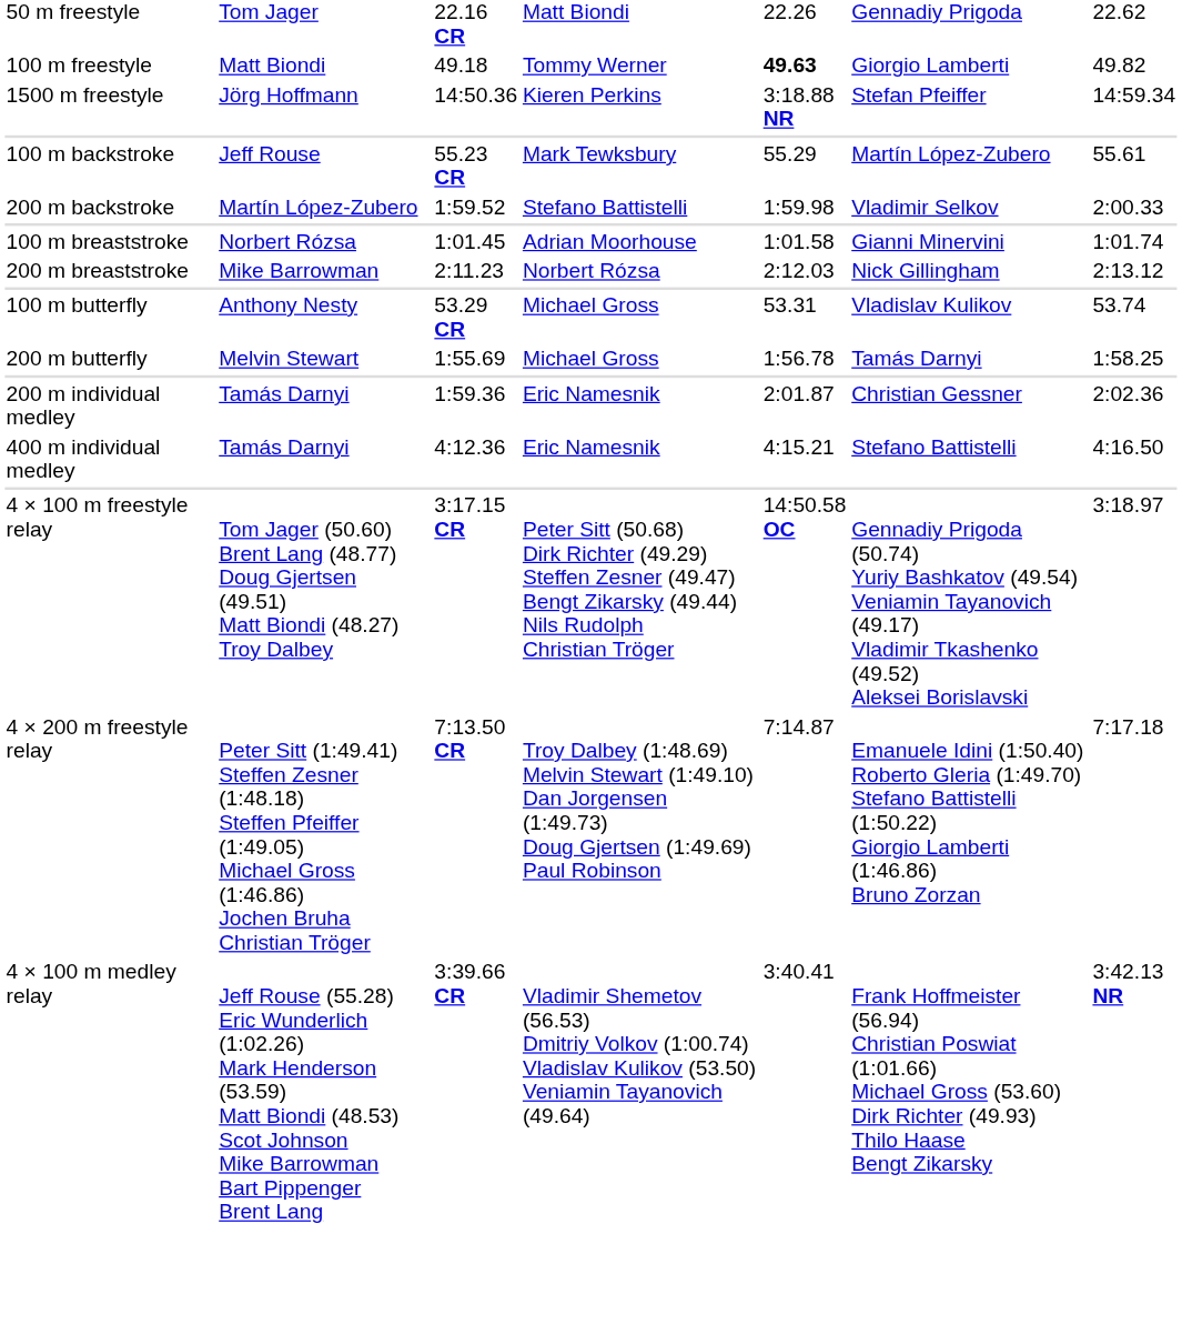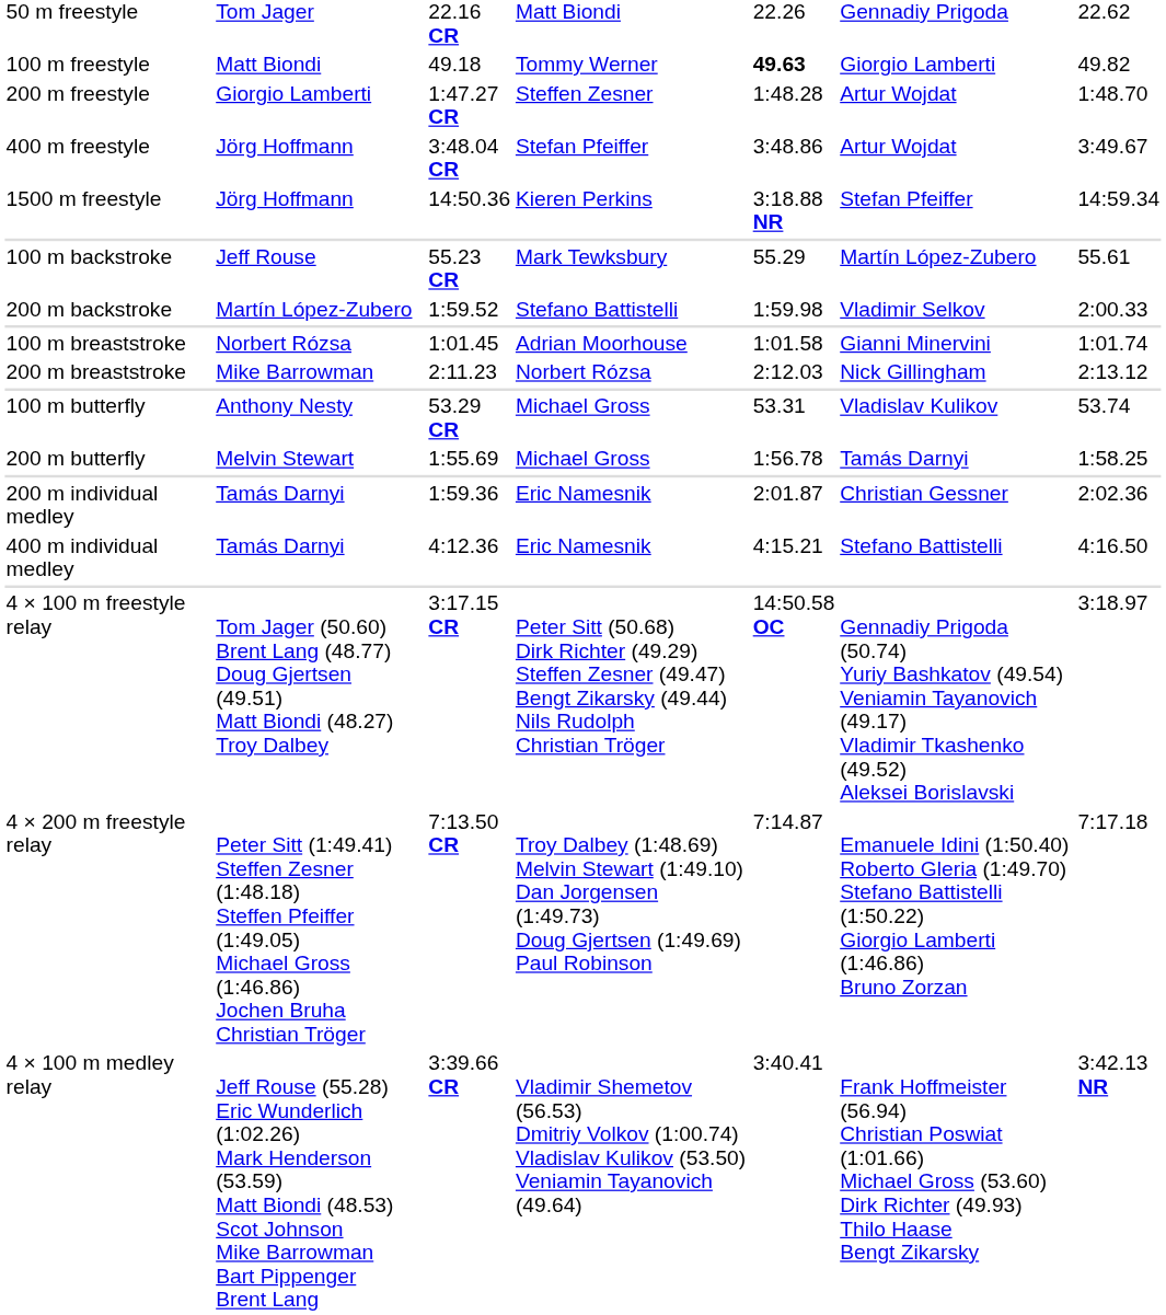 <table>
 <tr valign="top">
 <td>50 m freestyle<br><div></div></td>
 <td><a href='#'>Tom Jager</a><br></td>
 <td>22.16<br><strong><a href='#'>CR</a></strong></td>
 <td><a href='#'>Matt Biondi</a><br></td>
 <td>22.26<br></td>
 <td><a href='#'>Gennadiy Prigoda</a><br></td>
 <td>22.62<br></td>
 </tr>
 <tr valign="top">
 <td>100 m freestyle<br><div></div></td>
 <td><a href='#'>Matt Biondi</a><br></td>
 <td>49.18</td>
 <td><a href='#'>Tommy Werner</a><br></td>
 <td><strong>49.63</strong></td>
 <td><a href='#'>Giorgio Lamberti</a><br></td>
 <td>49.82</td>
+</tr>
+<tr valign="top">
+<td>200 m freestyle<br><div></div></td>
+<td><a href='#'>Giorgio Lamberti</a><br></td>
+<td>1:47.27<br><strong><a href='#'>CR</a></strong></td>
+<td><a href='#'>Steffen Zesner</a><br></td>
+<td>1:48.28<br></td>
+<td><a href='#'>Artur Wojdat</a><br></td>
+<td>1:48.70<br></td>
+</tr>
+<tr valign="top">
+<td>400 m freestyle<br><div></div></td>
+<td><a href='#'>Jörg Hoffmann</a><br></td>
+<td>3:48.04<br><strong><a href='#'>CR</a></strong></td>
+<td><a href='#'>Stefan Pfeiffer</a><br></td>
+<td>3:48.86<br></td>
+<td><a href='#'>Artur Wojdat</a><br></td>
+<td>3:49.67</td>
 </tr>
 <tr valign="top">
 <td>1500 m freestyle<br><div></div></td>
 <td><a href='#'>Jörg Hoffmann</a><br></td>
 <td>14:50.36<br></td>
 <td><a href='#'>Kieren Perkins</a><br></td>
 <td>3:18.88<br><strong><a href='#'>NR</a></strong></td>
 <td><a href='#'>Stefan Pfeiffer</a><br></td>
 <td>14:59.34<br></td>
 </tr>
 <tr bgcolor=#DDDDDD>
 <td colspan=7></td>
 </tr>
 <tr valign="top">
 <td>100 m backstroke<div></div></td>
 <td><a href='#'>Jeff Rouse</a><br></td>
 <td>55.23<br><strong><a href='#'>CR</a></strong></td>
 <td><a href='#'>Mark Tewksbury</a><br></td>
 <td>55.29<br></td>
 <td><a href='#'>Martín López-Zubero</a><br></td>
 <td>55.61<br></td>
 </tr>
 <tr valign="top">
 <td>200 m backstroke<br><div></div></td>
 <td><a href='#'>Martín López-Zubero</a><br></td>
 <td>1:59.52<br></td>
 <td><a href='#'>Stefano Battistelli</a><br></td>
 <td>1:59.98<br></td>
 <td><a href='#'>Vladimir Selkov</a><br></td>
 <td>2:00.33<br></td>
 </tr>
 <tr bgcolor=#DDDDDD>
 <td colspan=7></td>
 </tr>
 <tr valign="top">
 <td>100 m breaststroke<br><div></div></td>
 <td><a href='#'>Norbert Rózsa</a><br></td>
 <td>1:01.45<br></td>
 <td><a href='#'>Adrian Moorhouse</a><br></td>
 <td>1:01.58<br></td>
 <td><a href='#'>Gianni Minervini</a><br></td>
 <td>1:01.74<br></td>
 </tr>
 <tr valign="top">
 <td>200 m breaststroke<div></div></td>
 <td><a href='#'>Mike Barrowman</a><br></td>
 <td>2:11.23<br></td>
 <td><a href='#'>Norbert Rózsa</a><br></td>
 <td>2:12.03<br></td>
 <td><a href='#'>Nick Gillingham</a><br></td>
 <td>2:13.12<br></td>
 </tr>
 <tr bgcolor=#DDDDDD>
 <td colspan=7></td>
 </tr>
 <tr valign="top">
 <td>100 m butterfly<br><div></div></td>
 <td><a href='#'>Anthony Nesty</a><br></td>
 <td>53.29<br><strong><a href='#'>CR</a></strong></td>
 <td><a href='#'>Michael Gross</a><br></td>
 <td>53.31<br></td>
 <td><a href='#'>Vladislav Kulikov</a><br></td>
 <td>53.74<br></td>
 </tr>
 <tr valign="top">
 <td>200 m butterfly<br><div></div></td>
 <td><a href='#'>Melvin Stewart</a><br></td>
 <td>1:55.69<br></td>
 <td><a href='#'>Michael Gross</a><br></td>
 <td>1:56.78<br></td>
 <td><a href='#'>Tamás Darnyi</a><br></td>
 <td>1:58.25<br></td>
 </tr>
 <tr bgcolor=#DDDDDD>
 <td colspan=7></td>
 </tr>
 <tr valign="top">
 <td>200 m individual medley<br><div></div></td>
 <td><a href='#'>Tamás Darnyi</a><br></td>
 <td>1:59.36<br></td>
 <td><a href='#'>Eric Namesnik</a><br></td>
 <td>2:01.87<br></td>
 <td><a href='#'>Christian Gessner</a><br></td>
 <td>2:02.36<br></td>
 </tr>
 <tr valign="top">
 <td>400 m individual medley<br><div></div></td>
 <td><a href='#'>Tamás Darnyi</a><br></td>
 <td>4:12.36<br></td>
 <td><a href='#'>Eric Namesnik</a><br></td>
 <td>4:15.21<br></td>
 <td><a href='#'>Stefano Battistelli</a><br></td>
 <td>4:16.50<br></td>
 </tr>
 <tr bgcolor=#DDDDDD>
 <td colspan=7></td>
 </tr>
 <tr valign="top">
 <td>4 × 100 m freestyle relay<br><div></div></td>
 <td><strong></strong><br><a href='#'>Tom Jager</a> (50.60)<br><a href='#'>Brent Lang</a> (48.77)<br><a href='#'>Doug Gjertsen</a> (49.51)<br><a href='#'>Matt Biondi</a> (48.27)<br><a href='#'>Troy Dalbey</a><br></td>
 <td>3:17.15<br><strong><a href='#'>CR</a></strong></td>
 <td><strong></strong><br><a href='#'>Peter Sitt</a> (50.68)<br><a href='#'>Dirk Richter</a> (49.29)<br><a href='#'>Steffen Zesner</a> (49.47)<br><a href='#'>Bengt Zikarsky</a> (49.44) <br><a href='#'>Nils Rudolph</a> <br><a href='#'>Christian Tröger</a></td>
 <td>14:50.58<br><strong><a href='#'>OC</a></strong></td>
 <td><strong></strong><br><a href='#'>Gennadiy Prigoda</a> (50.74)<br><a href='#'>Yuriy Bashkatov</a> (49.54)<br><a href='#'>Veniamin Tayanovich</a> (49.17)<br><a href='#'>Vladimir Tkashenko</a> (49.52)<br><a href='#'>Aleksei Borislavski</a></td>
 <td>3:18.97<br></td>
 </tr>
 <tr valign="top">
 <td>4 × 200 m freestyle relay<br><div></div></td>
 <td><strong></strong><br><a href='#'>Peter Sitt</a> (1:49.41)<br><a href='#'>Steffen Zesner</a> (1:48.18)<br><a href='#'>Steffen Pfeiffer</a> (1:49.05)<br><a href='#'>Michael Gross</a> (1:46.86) <br><a href='#'>Jochen Bruha</a><br><a href='#'>Christian Tröger</a></td>
 <td>7:13.50<br><strong><a href='#'>CR</a></strong></td>
 <td><strong></strong><br><a href='#'>Troy Dalbey</a> (1:48.69)<br><a href='#'>Melvin Stewart</a> (1:49.10)<br><a href='#'>Dan Jorgensen</a> (1:49.73)<br><a href='#'>Doug Gjertsen</a> (1:49.69)<br><a href='#'>Paul Robinson</a></td>
 <td>7:14.87<br></td>
 <td><strong></strong><br><a href='#'>Emanuele Idini</a> (1:50.40)<br><a href='#'>Roberto Gleria</a> (1:49.70)<br><a href='#'>Stefano Battistelli</a> (1:50.22)<br><a href='#'>Giorgio Lamberti</a> (1:46.86)<br><a href='#'>Bruno Zorzan</a></td>
 <td>7:17.18<br></td>
 </tr>
 <tr valign="top">
 <td>4 × 100 m medley relay<br><div></div></td>
 <td><strong></strong><br> <a href='#'>Jeff Rouse</a> (55.28)<br><a href='#'>Eric Wunderlich</a> (1:02.26)<br><a href='#'>Mark Henderson</a> (53.59)<br><a href='#'>Matt Biondi</a> (48.53)<br><a href='#'>Scot Johnson</a><br><a href='#'>Mike Barrowman</a><br><a href='#'>Bart Pippenger</a><br><a href='#'>Brent Lang</a></td>
 <td>3:39.66<br><strong><a href='#'>CR</a></strong></td>
 <td><strong></strong><br><a href='#'>Vladimir Shemetov</a> (56.53)<br><a href='#'>Dmitriy Volkov</a> (1:00.74)<br><a href='#'>Vladislav Kulikov</a> (53.50)<br><a href='#'>Veniamin Tayanovich</a> (49.64)</td>
 <td>3:40.41</td>
 <td><strong></strong><br><a href='#'>Frank Hoffmeister</a> (56.94)<br><a href='#'>Christian Poswiat</a> (1:01.66)<br><a href='#'>Michael Gross</a> (53.60)<br><a href='#'>Dirk Richter</a> (49.93) <br><a href='#'>Thilo Haase</a> <br><a href='#'>Bengt Zikarsky</a></td>
 <td>3:42.13<br><strong><a href='#'>NR</a></strong></td>
 </tr>
 </table>
